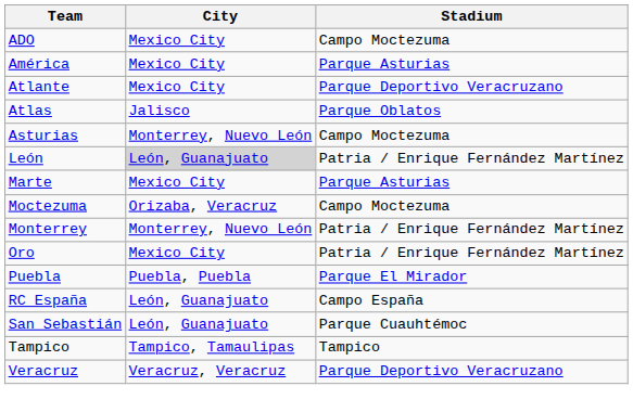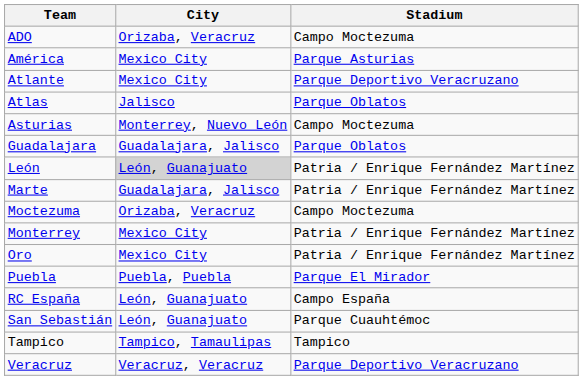 <table class="wikitable" class="toccolours sortable">
 <tr>
 <th>Team</th>
 <th>City</th>
 <th>Stadium</th>
 </tr>
 <tr>
 <td><a href='#'>ADO</a></td>
-<td><a href='#'>Mexico City</a></td>
+<td><a href='#'>Orizaba</a>, <a href='#'>Veracruz</a></td>
 <td>Campo Moctezuma</td>
 </tr>
 <tr>
 <td><a href='#'>América</a></td>
 <td><a href='#'>Mexico City</a></td>
 <td><a href='#'>Parque Asturias</a></td>
 </tr>
 <tr>
 <td><a href='#'>Atlante</a></td>
 <td><a href='#'>Mexico City</a></td>
 <td><a href='#'>Parque Deportivo Veracruzano</a></td>
 </tr>
 <tr>
 <td><a href='#'>Atlas</a></td>
 <td><a href='#'>Jalisco</a></td>
 <td><a href='#'>Parque Oblatos</a></td>
 </tr>
 <tr>
 <td><a href='#'>Asturias</a></td>
 <td><a href='#'>Monterrey</a>, <a href='#'>Nuevo León</a></td>
 <td>Campo Moctezuma</td>
 </tr>
 <tr>
+<td><a href='#'>Guadalajara</a></td>
+<td><a href='#'>Guadalajara</a>, <a href='#'>Jalisco</a></td>
+<td><a href='#'>Parque Oblatos</a></td>
+</tr>
+<tr>
 <td><a href='#'>León</a></td>
 <td style="background: lightgrey;"><a href='#'>León</a>, <a href='#'>Guanajuato</a></td>
 <td>Patria / Enrique Fernández Martínez</td>
 </tr>
 <tr>
 <td><a href='#'>Marte</a></td>
-<td><a href='#'>Mexico City</a></td>
-<td><a href='#'>Parque Asturias</a></td>
+<td><a href='#'>Guadalajara</a>, <a href='#'>Jalisco</a></td>
+<td>Patria / Enrique Fernández Martínez</td>
 </tr>
 <tr>
 <td><a href='#'>Moctezuma</a></td>
 <td><a href='#'>Orizaba</a>, <a href='#'>Veracruz</a></td>
 <td>Campo Moctezuma</td>
 </tr>
 <tr>
 <td><a href='#'>Monterrey</a></td>
-<td><a href='#'>Monterrey</a>, <a href='#'>Nuevo León</a></td>
+<td><a href='#'>Mexico City</a></td>
 <td>Patria / Enrique Fernández Martínez</td>
 </tr>
 <tr>
 <td><a href='#'>Oro</a></td>
 <td><a href='#'>Mexico City</a></td>
 <td>Patria / Enrique Fernández Martínez</td>
 </tr>
 <tr>
 <td><a href='#'>Puebla</a></td>
 <td><a href='#'>Puebla</a>, <a href='#'>Puebla</a></td>
 <td><a href='#'>Parque El Mirador</a></td>
 </tr>
 <tr>
 <td><a href='#'>RC España</a></td>
 <td><a href='#'>León</a>, <a href='#'>Guanajuato</a></td>
 <td>Campo España</td>
 </tr>
 <tr>
 <td><a href='#'>San Sebastián</a></td>
 <td><a href='#'>León</a>, <a href='#'>Guanajuato</a></td>
 <td>Parque Cuauhtémoc</td>
 </tr>
 <tr>
 <td>Tampico</td>
 <td><a href='#'>Tampico</a>, <a href='#'>Tamaulipas</a></td>
 <td>Tampico</td>
 </tr>
 <tr>
 <td><a href='#'>Veracruz</a></td>
 <td><a href='#'>Veracruz</a>, <a href='#'>Veracruz</a></td>
 <td><a href='#'>Parque Deportivo Veracruzano</a></td>
 </tr>
 </table>
